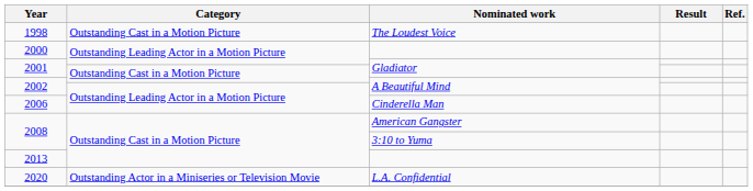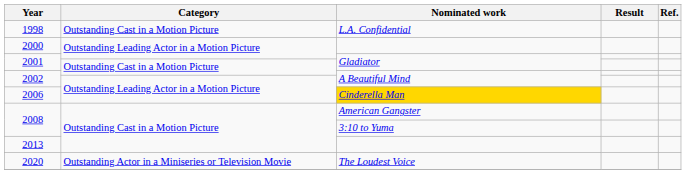 <table class=wikitable>
 <tr>
 <th scope="col" style="width:5em;">Year</th>
 <th scope="col" style="width:26em;">Category</th>
 <th scope="col" style="width:25em;">Nominated work</th>
 <th scope="col" style="width:5em;">Result</th>
 <th>Ref.</th>
 </tr>
 <tr>
 <td style="text-align:center;"><a href='#'>1998</a></td>
 <td><a href='#'>Outstanding Cast in a Motion Picture</a></td>
-<td><em><a href='#'>The Loudest Voice</a></em></td>
+<td><em><a href='#'>L.A. Confidential</a></em></td>
 <td></td>
 <td></td>
 </tr>
 <tr>
 <td style="text-align:center;"><a href='#'>2000</a></td>
 <td rowspan=2><a href='#'>Outstanding Leading Actor in a Motion Picture</a></td>
 <td><em></em></td>
 <td></td>
 <td></td>
 </tr>
 <tr>
 <td style="text-align:center;", rowspan=2><a href='#'>2001</a></td>
 <td rowspan=2><em><a href='#'>Gladiator</a></em></td>
 <td></td>
 <td></td>
 </tr>
 <tr>
 <td rowspan=2><a href='#'>Outstanding Cast in a Motion Picture</a></td>
 <td></td>
 <td></td>
 </tr>
 <tr>
 <td style="text-align:center;", rowspan=2><a href='#'>2002</a></td>
 <td rowspan=2><em><a href='#'>A Beautiful Mind</a></em></td>
 <td></td>
 <td></td>
 </tr>
 <tr>
 <td rowspan=2><a href='#'>Outstanding Leading Actor in a Motion Picture</a></td>
 <td></td>
 <td></td>
 </tr>
 <tr>
 <td style="text-align:center;"><a href='#'>2006</a></td>
-<td><em><a href='#'>Cinderella Man</a></em></td>
+<td style="background: gold;"><em><a href='#'>Cinderella Man</a></em></td>
 <td></td>
 <td></td>
 </tr>
 <tr>
 <td style="text-align:center;", rowspan=2><a href='#'>2008</a></td>
 <td rowspan=3><a href='#'>Outstanding Cast in a Motion Picture</a></td>
 <td><em><a href='#'>American Gangster</a></em></td>
 <td></td>
 <td></td>
 </tr>
 <tr>
 <td><em><a href='#'>3:10 to Yuma</a></em></td>
 <td></td>
 <td></td>
 </tr>
 <tr>
 <td style="text-align:center;"><a href='#'>2013</a></td>
 <td><em></em></td>
 <td></td>
 <td></td>
 </tr>
 <tr>
 <td style="text-align:center;"><a href='#'>2020</a></td>
 <td><a href='#'>Outstanding Actor in a Miniseries or Television Movie</a></td>
-<td><em><a href='#'>L.A. Confidential</a></em></td>
+<td><em><a href='#'>The Loudest Voice</a></em></td>
 <td></td>
 <td></td>
 </tr>
 <tr>
 </tr>
 </table>
